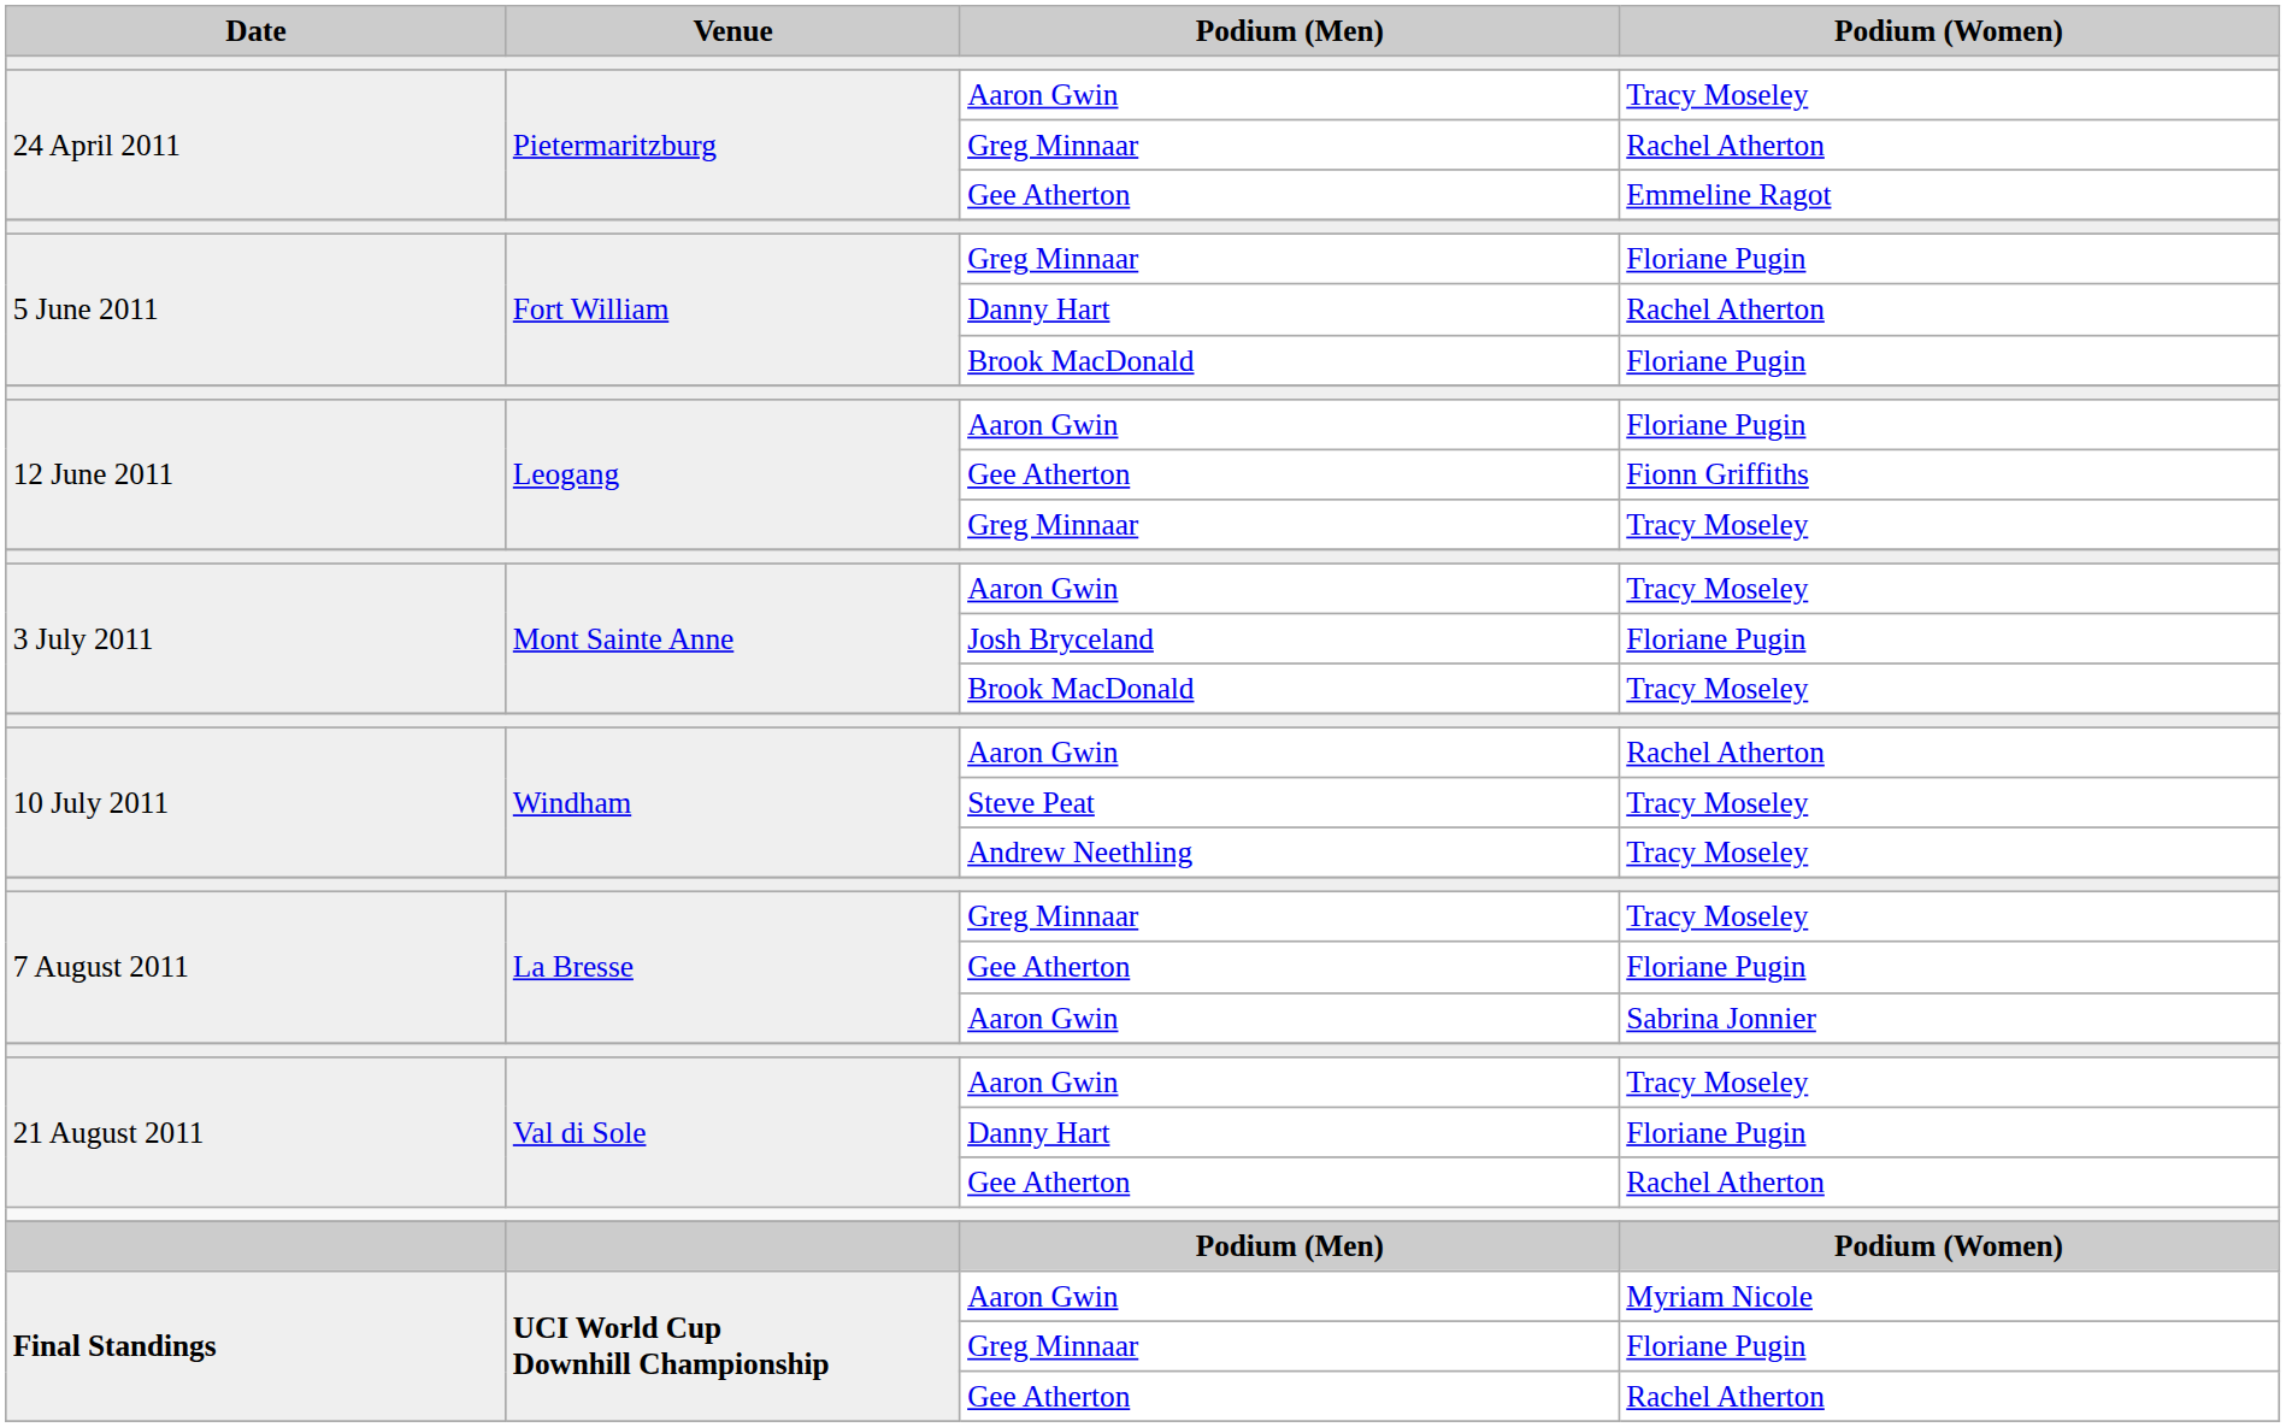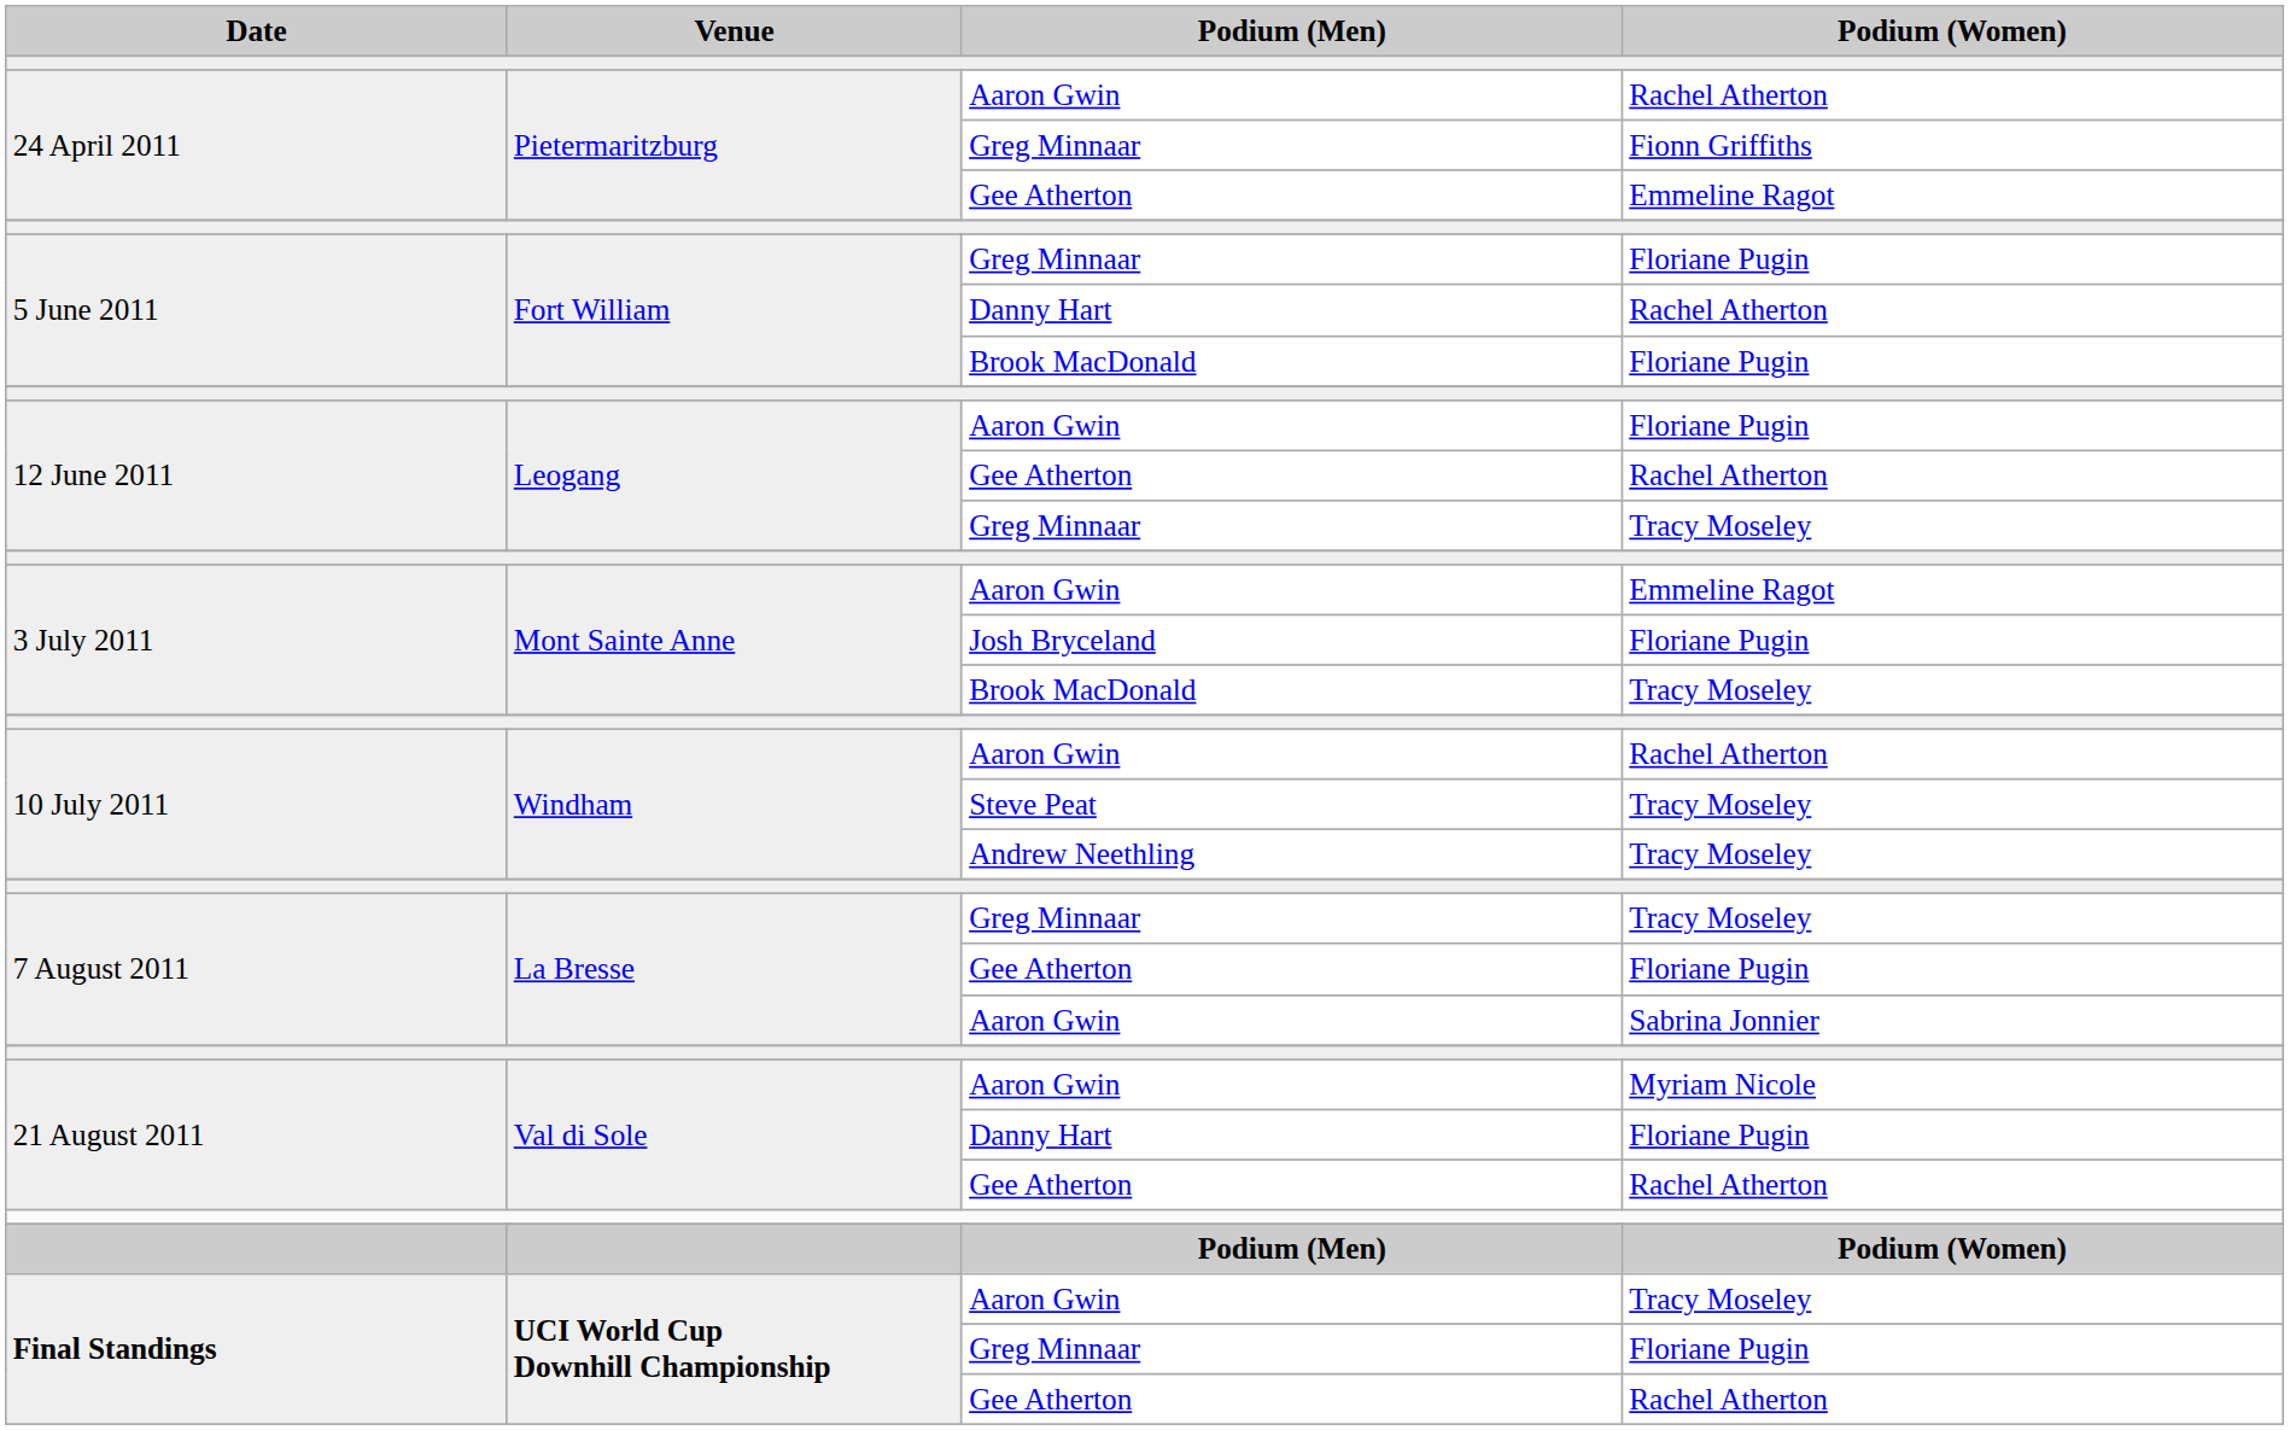 <table class="wikitable" width=90% bgcolor="#f7f8ff" cellpadding="3" cellspacing="0" border="1" style="font-size: 95%; border: gray solid 1px; border-collapse: collapse;">
 <tr bgcolor="#CCCCCC">
 <td align="center"><strong>Date</strong></td>
 <td width=20% align="center"><strong>Venue</strong></td>
 <td width=29% align="center"><strong>Podium (Men)</strong></td>
 <td width=29% align="center"><strong>Podium (Women)</strong></td>
 </tr>
 <tr bgcolor="#EFEFEF">
 <td colspan=4></td>
 </tr>
 <tr bgcolor="#EFEFEF">
 <td rowspan=3>24 April 2011</td>
 <td rowspan=3> <a href='#'>Pietermaritzburg</a></td>
 <td bgcolor="#ffffff">  <a href='#'>Aaron Gwin</a></td>
-<td bgcolor="#ffffff">  <a href='#'>Tracy Moseley</a></td>
+<td bgcolor="#ffffff">  <a href='#'>Rachel Atherton</a></td>
 </tr>
 <tr>
 <td bgcolor="#ffffff">  <a href='#'>Greg Minnaar</a></td>
-<td bgcolor="#ffffff">  <a href='#'>Rachel Atherton</a></td>
+<td bgcolor="#ffffff">  <a href='#'>Fionn Griffiths</a></td>
 </tr>
 <tr>
 <td bgcolor="#ffffff">  <a href='#'>Gee Atherton</a></td>
 <td bgcolor="#ffffff">  <a href='#'>Emmeline Ragot</a></td>
 </tr>
 <tr>
 </tr>
 <tr bgcolor="#EFEFEF">
 <td colspan=4></td>
 </tr>
 <tr bgcolor="#EFEFEF">
 <td rowspan=3>5 June 2011</td>
 <td rowspan=3> <a href='#'>Fort William</a></td>
 <td bgcolor="#ffffff">  <a href='#'>Greg Minnaar</a></td>
 <td bgcolor="#ffffff">  <a href='#'>Floriane Pugin</a></td>
 </tr>
 <tr>
 <td bgcolor="#ffffff">  <a href='#'>Danny Hart</a></td>
 <td bgcolor="#ffffff">  <a href='#'>Rachel Atherton</a></td>
 </tr>
 <tr>
 <td bgcolor="#ffffff">  <a href='#'>Brook MacDonald</a></td>
 <td bgcolor="#ffffff">  <a href='#'>Floriane Pugin</a></td>
 </tr>
 <tr>
 </tr>
 <tr bgcolor="#EFEFEF">
 <td colspan=4></td>
 </tr>
 <tr bgcolor="#EFEFEF">
 <td rowspan=3>12 June 2011</td>
 <td rowspan=3> <a href='#'>Leogang</a></td>
 <td bgcolor="#ffffff">  <a href='#'>Aaron Gwin</a></td>
 <td bgcolor="#ffffff">  <a href='#'>Floriane Pugin</a></td>
 </tr>
 <tr>
 <td bgcolor="#ffffff">  <a href='#'>Gee Atherton</a></td>
-<td bgcolor="#ffffff">  <a href='#'>Fionn Griffiths</a></td>
+<td bgcolor="#ffffff">  <a href='#'>Rachel Atherton</a></td>
 </tr>
 <tr>
 <td bgcolor="#ffffff">  <a href='#'>Greg Minnaar</a></td>
 <td bgcolor="#ffffff">  <a href='#'>Tracy Moseley</a></td>
 </tr>
 <tr>
 </tr>
 <tr bgcolor="#EFEFEF">
 <td colspan=4></td>
 </tr>
 <tr bgcolor="#EFEFEF">
 <td rowspan=3>3 July 2011</td>
 <td rowspan=3> <a href='#'>Mont Sainte Anne</a></td>
 <td bgcolor="#ffffff">  <a href='#'>Aaron Gwin</a></td>
-<td bgcolor="#ffffff">  <a href='#'>Tracy Moseley</a></td>
+<td bgcolor="#ffffff">  <a href='#'>Emmeline Ragot</a></td>
 </tr>
 <tr>
 <td bgcolor="#ffffff">  <a href='#'>Josh Bryceland</a></td>
 <td bgcolor="#ffffff">  <a href='#'>Floriane Pugin</a></td>
 </tr>
 <tr>
 <td bgcolor="#ffffff">  <a href='#'>Brook MacDonald</a></td>
 <td bgcolor="#ffffff">  <a href='#'>Tracy Moseley</a></td>
 </tr>
 <tr>
 </tr>
 <tr bgcolor="#EFEFEF">
 <td colspan=4></td>
 </tr>
 <tr bgcolor="#EFEFEF">
 <td rowspan=3>10 July 2011</td>
 <td rowspan=3> <a href='#'>Windham</a></td>
 <td bgcolor="#ffffff">  <a href='#'>Aaron Gwin</a></td>
 <td bgcolor="#ffffff">  <a href='#'>Rachel Atherton</a></td>
 </tr>
 <tr>
 <td bgcolor="#ffffff">  <a href='#'>Steve Peat</a></td>
 <td bgcolor="#ffffff">  <a href='#'>Tracy Moseley</a></td>
 </tr>
 <tr>
 <td bgcolor="#ffffff">  <a href='#'>Andrew Neethling</a></td>
 <td bgcolor="#ffffff">  <a href='#'>Tracy Moseley</a></td>
 </tr>
 <tr>
 </tr>
 <tr bgcolor="#EFEFEF">
 <td colspan=4></td>
 </tr>
 <tr bgcolor="#EFEFEF">
 <td rowspan=3>7 August 2011</td>
 <td rowspan=3> <a href='#'>La Bresse</a></td>
 <td bgcolor="#ffffff">  <a href='#'>Greg Minnaar</a></td>
 <td bgcolor="#ffffff">  <a href='#'>Tracy Moseley</a></td>
 </tr>
 <tr>
 <td bgcolor="#ffffff">  <a href='#'>Gee Atherton</a></td>
 <td bgcolor="#ffffff">  <a href='#'>Floriane Pugin</a></td>
 </tr>
 <tr>
 <td bgcolor="#ffffff">  <a href='#'>Aaron Gwin</a></td>
 <td bgcolor="#ffffff">  <a href='#'>Sabrina Jonnier</a></td>
 </tr>
 <tr>
 </tr>
 <tr bgcolor="#EFEFEF">
 <td colspan=4></td>
 </tr>
 <tr bgcolor="#EFEFEF">
 <td rowspan=3>21 August 2011</td>
 <td rowspan=3> <a href='#'>Val di Sole</a></td>
 <td bgcolor="#ffffff">  <a href='#'>Aaron Gwin</a></td>
-<td bgcolor="#ffffff">  <a href='#'>Tracy Moseley</a></td>
+<td bgcolor="#ffffff">  <a href='#'>Myriam Nicole</a></td>
 </tr>
 <tr>
 <td bgcolor="#ffffff">  <a href='#'>Danny Hart</a></td>
 <td bgcolor="#ffffff">  <a href='#'>Floriane Pugin</a></td>
 </tr>
 <tr>
 <td bgcolor="#ffffff">  <a href='#'>Gee Atherton</a></td>
 <td bgcolor="#ffffff">  <a href='#'>Rachel Atherton</a></td>
 </tr>
 <tr>
 <td colspan=4></td>
 </tr>
 <tr bgcolor="#CCCCCC">
 <td align="center"></td>
 <td width=20% align="center"></td>
 <td width=29% align="center"><strong>Podium (Men)</strong></td>
 <td width=29% align="center"><strong>Podium (Women)</strong></td>
 </tr>
 <tr bgcolor="#EFEFEF">
 <td rowspan=3><strong>Final Standings</strong></td>
 <td rowspan=3><strong>UCI World Cup<br> Downhill Championship</strong></td>
 <td bgcolor="#ffffff">  <a href='#'>Aaron Gwin</a></td>
-<td bgcolor="#ffffff">  <a href='#'>Myriam Nicole</a></td>
+<td bgcolor="#ffffff">  <a href='#'>Tracy Moseley</a></td>
 </tr>
 <tr>
 <td bgcolor="#ffffff">  <a href='#'>Greg Minnaar</a></td>
 <td bgcolor="#ffffff">  <a href='#'>Floriane Pugin</a></td>
 </tr>
 <tr>
 <td bgcolor="#ffffff">  <a href='#'>Gee Atherton</a></td>
 <td bgcolor="#ffffff">  <a href='#'>Rachel Atherton</a></td>
 </tr>
 </table>
